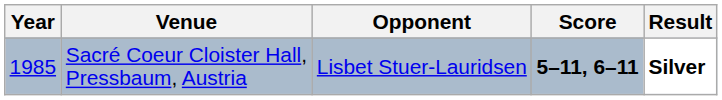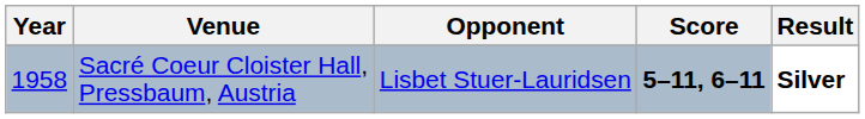 <table class="sortable wikitable" style="font-size: 90%;">
 <tr>
 <th>Year</th>
 <th>Venue</th>
 <th>Opponent</th>
 <th>Score</th>
 <th>Result</th>
 </tr>
 <tr style="background:#AABBCC">
-<td align="center"><a href='#'>1985</a></td>
+<td align="center"><a href='#'>1958</a></td>
 <td align="left"><a href='#'>Sacré Coeur Cloister Hall</a>,<br><a href='#'>Pressbaum</a>, <a href='#'>Austria</a></td>
 <td align="left"> <a href='#'>Lisbet Stuer-Lauridsen</a></td>
 <td align="left"><strong>5–11, 6–11</strong></td>
 <td style="text-align:left; background:white"> <strong>Silver</strong></td>
 </tr>
 </table>
